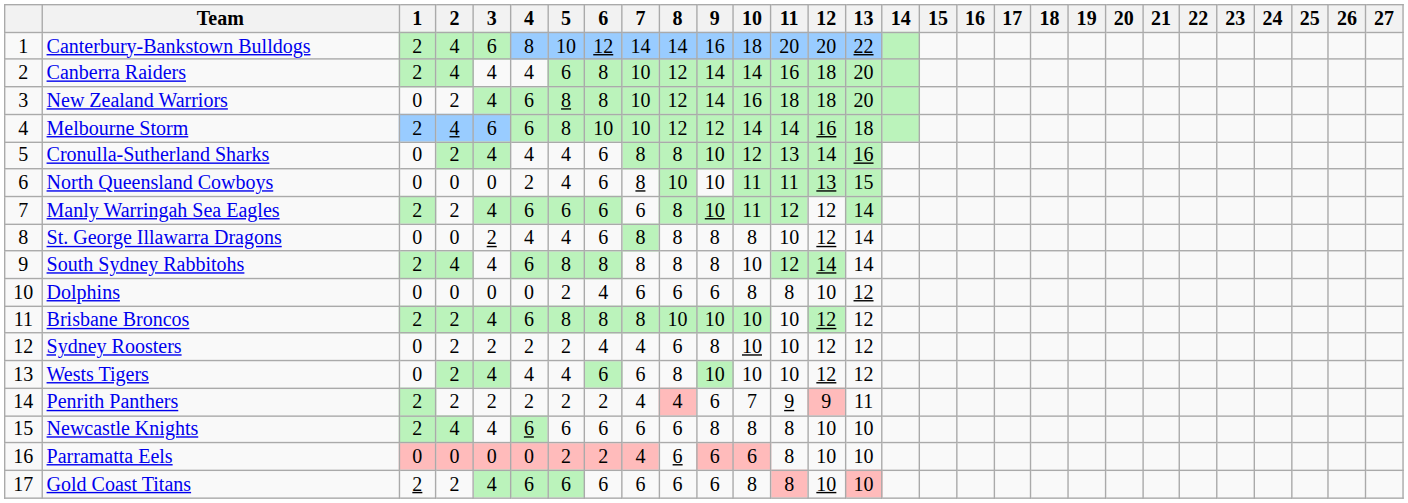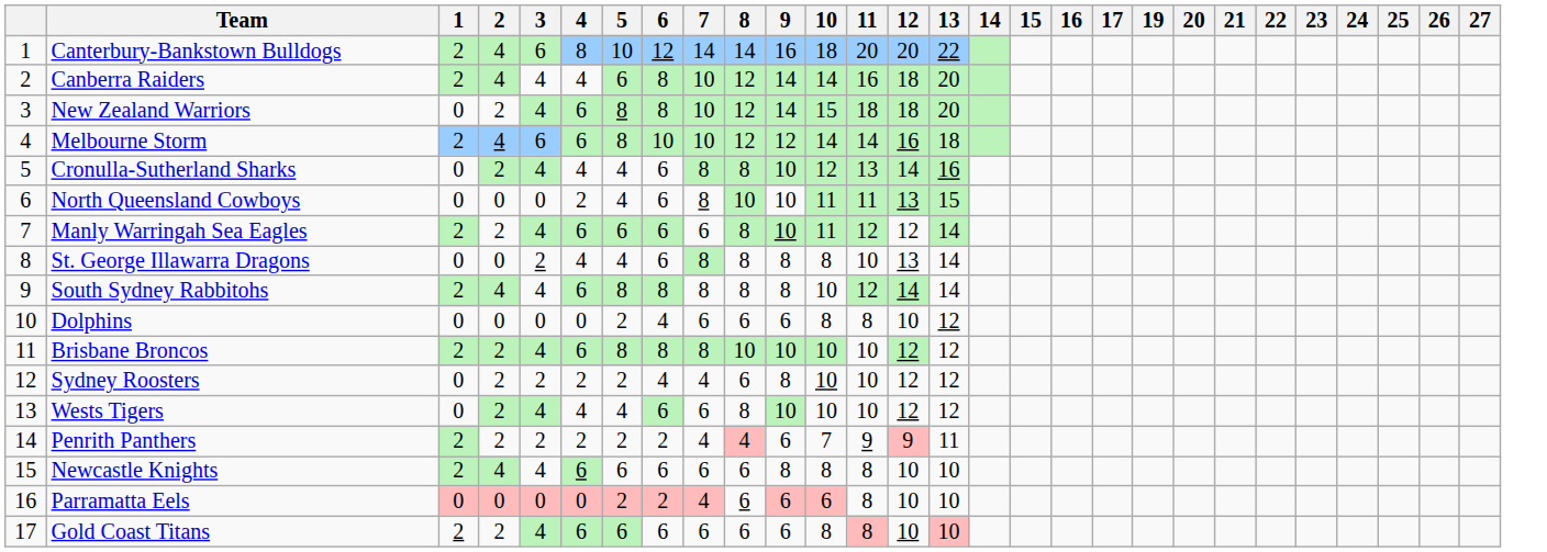 <table class="wikitable" style="text-align:center; line-height:90%; font-size:90%;">
 <tr>
 <th width=20 abbr="Position"></th>
 <th width=250>Team</th>
 <th width=20 abbr="Round 1">1</th>
 <th width=20 abbr="Round 2">2</th>
 <th width=20 abbr="Round 3">3</th>
 <th width=20 abbr="Round 4">4</th>
 <th width=20 abbr="Round 5">5</th>
 <th width=20 abbr="Round 6">6</th>
 <th width=20 abbr="Round 7">7</th>
 <th width=20 abbr="Round 8">8</th>
 <th width=20 abbr="Round 9">9</th>
 <th width=20 abbr="Round 10">10</th>
 <th width=20 abbr="Round 11">11</th>
 <th width=20 abbr="Round 12">12</th>
 <th width=20 abbr="Round 13">13</th>
 <th width=20 abbr="Round 14">14</th>
 <th width=20 abbr="Round 15">15</th>
 <th width=20 abbr="Round 16">16</th>
 <th width=20 abbr="Round 17">17</th>
-<th width=20 abbr="Round 18">18</th>
 <th width=20 abbr="Round 19">19</th>
 <th width=20 abbr="Round 20">20</th>
 <th width=20 abbr="Round 21">21</th>
 <th width=20 abbr="Round 22">22</th>
 <th width=20 abbr="Round 23">23</th>
 <th width=20 abbr="Round 24">24</th>
 <th width=20 abbr="Round 25">25</th>
 <th width=20 abbr="Round 26">26</th>
 <th width=20 abbr="Round 27">27</th>
 </tr>
 <tr>
 <td>1</td>
 <td align="left"> <a href='#'>Canterbury-Bankstown Bulldogs</a></td>
 <td style="background:#BBF3BB;">2</td>
 <td style="background:#BBF3BB;">4</td>
 <td style="background:#BBF3BB;">6</td>
 <td style="background:#99CCFF;">8</td>
 <td style="background:#99CCFF;">10</td>
 <td style="background:#99CCFF;"><u>12</u></td>
 <td style="background:#99CCFF;">14</td>
 <td style="background:#99CCFF;">14</td>
 <td style="background:#99CCFF;">16</td>
 <td style="background:#99CCFF;">18</td>
 <td style="background:#99CCFF;">20</td>
 <td style="background:#99CCFF;">20</td>
 <td style="background:#99CCFF;"><u>22</u></td>
 <td style="background:#BBF3BB;"></td>
 <td></td>
 <td><u></u></td>
-<td></td>
 <td></td>
 <td></td>
 <td></td>
 <td></td>
 <td></td>
 <td></td>
 <td></td>
 <td></td>
 <td></td>
 <td></td>
 </tr>
 <tr>
 <td>2</td>
 <td align="left"> <a href='#'>Canberra Raiders</a></td>
 <td style="background:#BBF3BB;">2</td>
 <td style="background:#BBF3BB;">4</td>
 <td>4</td>
 <td>4</td>
 <td style="background:#BBF3BB;">6</td>
 <td style="background:#BBF3BB;">8</td>
 <td style="background:#BBF3BB;">10</td>
 <td style="background:#BBF3BB;">12</td>
 <td style="background:#BBF3BB;">14</td>
 <td style="background:#BBF3BB;">14</td>
 <td style="background:#BBF3BB;">16</td>
 <td style="background:#BBF3BB;">18</td>
 <td style="background:#BBF3BB;">20</td>
 <td style="background:#BBF3BB;"></td>
 <td><u></u></td>
 <td></td>
 <td></td>
 <td></td>
 <td></td>
 <td></td>
 <td></td>
 <td></td>
 <td></td>
 <td></td>
 <td></td>
 <td></td>
-<td></td>
 </tr>
 <tr>
 <td>3</td>
 <td align="left"> <a href='#'>New Zealand Warriors</a></td>
 <td>0</td>
 <td>2</td>
 <td style="background:#BBF3BB;">4</td>
 <td style="background:#BBF3BB;">6</td>
 <td style="background:#BBF3BB;"><u>8</u></td>
 <td style="background:#BBF3BB;">8</td>
 <td style="background:#BBF3BB;">10</td>
 <td style="background:#BBF3BB;">12</td>
 <td style="background:#BBF3BB;">14</td>
-<td style="background:#BBF3BB;">16</td>
+<td style="background:#BBF3BB;">15</td>
 <td style="background:#BBF3BB;">18</td>
 <td style="background:#BBF3BB;">18</td>
 <td style="background:#BBF3BB;">20</td>
 <td style="background:#BBF3BB;"></td>
 <td><u></u></td>
-<td></td>
 <td></td>
 <td></td>
 <td></td>
 <td></td>
 <td></td>
 <td></td>
 <td></td>
 <td></td>
 <td></td>
 <td></td>
 <td></td>
 </tr>
 <tr>
 <td>4</td>
 <td align="left"> <a href='#'>Melbourne Storm</a></td>
 <td style="background:#99CCFF;">2</td>
 <td style="background:#99CCFF;"><u>4</u></td>
 <td style="background:#99CCFF;">6</td>
 <td style="background:#BBF3BB;">6</td>
 <td style="background:#BBF3BB;">8</td>
 <td style="background:#BBF3BB;">10</td>
 <td style="background:#BBF3BB;">10</td>
 <td style="background:#BBF3BB;">12</td>
 <td style="background:#BBF3BB;">12</td>
 <td style="background:#BBF3BB;">14</td>
 <td style="background:#BBF3BB;">14</td>
 <td style="background:#BBF3BB;"><u>16</u></td>
 <td style="background:#BBF3BB;">18</td>
 <td style="background:#BBF3BB;"></td>
 <td><u></u></td>
 <td></td>
 <td></td>
 <td></td>
 <td></td>
 <td></td>
 <td></td>
 <td></td>
 <td></td>
 <td></td>
 <td></td>
 <td></td>
-<td></td>
 </tr>
 <tr>
 <td>5</td>
 <td align="left"> <a href='#'>Cronulla-Sutherland Sharks</a></td>
 <td>0</td>
 <td style="background:#BBF3BB;">2</td>
 <td style="background:#BBF3BB;">4</td>
 <td>4</td>
 <td>4</td>
 <td>6</td>
 <td style="background:#BBF3BB;">8</td>
 <td style="background:#BBF3BB;">8</td>
 <td style="background:#BBF3BB;">10</td>
 <td style="background:#BBF3BB;">12</td>
 <td style="background:#BBF3BB;">13</td>
 <td style="background:#BBF3BB;">14</td>
 <td style="background:#BBF3BB;"><u>16</u></td>
-<td></td>
 <td></td>
 <td></td>
 <td></td>
 <td></td>
 <td></td>
 <td></td>
 <td></td>
 <td></td>
 <td></td>
 <td></td>
 <td></td>
 <td></td>
 <td></td>
 </tr>
 <tr>
 <td>6</td>
 <td align="left"> <a href='#'>North Queensland Cowboys</a></td>
 <td>0</td>
 <td>0</td>
 <td>0</td>
 <td>2</td>
 <td>4</td>
 <td>6</td>
 <td><u>8</u></td>
 <td style="background:#BBF3BB;">10</td>
 <td>10</td>
 <td style="background:#BBF3BB;">11</td>
 <td style="background:#BBF3BB;">11</td>
 <td style="background:#BBF3BB;"><u>13</u></td>
 <td style="background:#BBF3BB;">15</td>
 <td></td>
 <td></td>
 <td></td>
 <td></td>
 <td></td>
 <td></td>
 <td></td>
 <td></td>
 <td></td>
 <td></td>
 <td></td>
 <td></td>
 <td></td>
-<td></td>
 </tr>
 <tr>
 <td>7</td>
 <td align="left"> <a href='#'>Manly Warringah Sea Eagles</a></td>
 <td style="background:#BBF3BB;">2</td>
 <td>2</td>
 <td style="background:#BBF3BB;">4</td>
 <td style="background:#BBF3BB;">6</td>
 <td style="background:#BBF3BB;">6</td>
 <td style="background:#BBF3BB;">6</td>
 <td>6</td>
 <td style="background:#BBF3BB;">8</td>
 <td style="background:#BBF3BB;"><u>10</u></td>
 <td style="background:#BBF3BB;">11</td>
 <td style="background:#BBF3BB;">12</td>
 <td>12</td>
 <td style="background:#BBF3BB;">14</td>
 <td></td>
 <td></td>
 <td><u></u></td>
 <td></td>
 <td></td>
 <td></td>
 <td></td>
 <td></td>
 <td></td>
 <td></td>
 <td></td>
 <td></td>
 <td></td>
-<td></td>
 </tr>
 <tr>
 <td>8</td>
 <td align="left"> <a href='#'>St. George Illawarra Dragons</a></td>
 <td>0</td>
 <td>0</td>
 <td><u>2</u></td>
 <td>4</td>
 <td>4</td>
 <td>6</td>
 <td style="background:#BBF3BB;">8</td>
 <td>8</td>
 <td>8</td>
 <td>8</td>
 <td>10</td>
-<td><u>12</u></td>
+<td><u>13</u></td>
 <td>14</td>
 <td></td>
 <td></td>
 <td><u></u></td>
-<td></td>
 <td></td>
 <td></td>
 <td></td>
 <td></td>
 <td></td>
 <td></td>
 <td></td>
 <td></td>
 <td></td>
 <td></td>
 </tr>
 <tr>
 <td>9</td>
 <td align="left"> <a href='#'>South Sydney Rabbitohs</a></td>
 <td style="background:#BBF3BB;">2</td>
 <td style="background:#BBF3BB;">4</td>
 <td>4</td>
 <td style="background:#BBF3BB;">6</td>
 <td style="background:#BBF3BB;">8</td>
 <td style="background:#BBF3BB;">8</td>
 <td>8</td>
 <td>8</td>
 <td>8</td>
 <td>10</td>
 <td style="background:#BBF3BB;">12</td>
 <td style="background:#BBF3BB;"><u>14</u></td>
 <td>14</td>
-<td></td>
 <td></td>
 <td></td>
 <td></td>
 <td></td>
 <td></td>
 <td></td>
 <td></td>
 <td></td>
 <td></td>
 <td></td>
 <td></td>
 <td></td>
 <td></td>
 </tr>
 <tr>
 <td>10</td>
 <td align="left"> <a href='#'>Dolphins</a></td>
 <td>0</td>
 <td>0</td>
 <td>0</td>
 <td>0</td>
 <td>2</td>
 <td>4</td>
 <td>6</td>
 <td>6</td>
 <td>6</td>
 <td>8</td>
 <td>8</td>
 <td>10</td>
 <td><u>12</u></td>
 <td></td>
 <td></td>
 <td></td>
 <td></td>
 <td></td>
 <td></td>
 <td></td>
 <td></td>
 <td></td>
 <td></td>
 <td></td>
 <td></td>
 <td></td>
-<td></td>
 </tr>
 <tr>
 <td>11</td>
 <td align="left"> <a href='#'>Brisbane Broncos</a></td>
 <td style="background:#BBF3BB;">2</td>
 <td style="background:#BBF3BB;">2</td>
 <td style="background:#BBF3BB;">4</td>
 <td style="background:#BBF3BB;">6</td>
 <td style="background:#BBF3BB;">8</td>
 <td style="background:#BBF3BB;">8</td>
 <td style="background:#BBF3BB;">8</td>
 <td style="background:#BBF3BB;">10</td>
 <td style="background:#BBF3BB;">10</td>
 <td style="background:#BBF3BB;">10</td>
 <td>10</td>
 <td style="background:#BBF3BB;"><u>12</u></td>
 <td>12</td>
 <td></td>
 <td><u></u></td>
 <td></td>
 <td></td>
 <td></td>
 <td></td>
 <td></td>
 <td></td>
 <td></td>
 <td></td>
 <td></td>
 <td></td>
 <td></td>
-<td></td>
 </tr>
 <tr>
 <td>12</td>
 <td align="left"> <a href='#'>Sydney Roosters</a></td>
 <td>0</td>
 <td>2</td>
 <td>2</td>
 <td>2</td>
 <td>2</td>
 <td>4</td>
 <td>4</td>
 <td>6</td>
 <td>8</td>
 <td><u>10</u></td>
 <td>10</td>
 <td>12</td>
 <td>12</td>
 <td><u></u></td>
-<td></td>
 <td></td>
 <td></td>
 <td></td>
 <td></td>
 <td></td>
 <td></td>
 <td></td>
 <td></td>
 <td></td>
 <td></td>
 <td></td>
 <td></td>
 </tr>
 <tr>
 <td>13</td>
 <td align="left"> <a href='#'>Wests Tigers</a></td>
 <td>0</td>
 <td style="background:#BBF3BB;">2</td>
 <td style="background:#BBF3BB;">4</td>
 <td>4</td>
 <td>4</td>
 <td style="background:#BBF3BB;">6</td>
 <td>6</td>
 <td>8</td>
 <td style="background:#BBF3BB;">10</td>
 <td>10</td>
 <td>10</td>
 <td><u>12</u></td>
 <td>12</td>
 <td></td>
 <td><u></u></td>
 <td></td>
 <td></td>
 <td></td>
 <td></td>
 <td></td>
 <td></td>
 <td></td>
 <td></td>
 <td></td>
 <td></td>
 <td></td>
-<td></td>
 </tr>
 <tr>
 <td>14</td>
 <td align="left"> <a href='#'>Penrith Panthers</a></td>
 <td style="background:#BBF3BB;">2</td>
 <td>2</td>
 <td>2</td>
 <td>2</td>
 <td>2</td>
 <td>2</td>
 <td>4</td>
 <td style="background:#FFBBBB;">4</td>
 <td>6</td>
 <td>7</td>
 <td><u>9</u></td>
 <td style="background:#FFBBBB;">9</td>
 <td>11</td>
 <td></td>
 <td><u></u></td>
 <td></td>
 <td></td>
 <td></td>
 <td></td>
 <td></td>
 <td></td>
 <td></td>
 <td></td>
 <td></td>
 <td></td>
 <td></td>
-<td></td>
 </tr>
 <tr>
 <td>15</td>
 <td align="left"> <a href='#'>Newcastle Knights</a></td>
 <td style="background:#BBF3BB;">2</td>
 <td style="background:#BBF3BB;">4</td>
 <td>4</td>
 <td style="background:#BBF3BB;"><u>6</u></td>
 <td>6</td>
 <td>6</td>
 <td>6</td>
 <td>6</td>
 <td>8</td>
 <td>8</td>
 <td>8</td>
 <td>10</td>
 <td>10</td>
-<td></td>
 <td></td>
 <td></td>
 <td></td>
 <td></td>
 <td></td>
 <td></td>
 <td></td>
 <td></td>
 <td></td>
 <td></td>
 <td></td>
 <td></td>
 <td></td>
 </tr>
 <tr>
 <td>16</td>
 <td align="left"> <a href='#'>Parramatta Eels</a></td>
 <td style="background:#FFBBBB;">0</td>
 <td style="background:#FFBBBB;">0</td>
 <td style="background:#FFBBBB;">0</td>
 <td style="background:#FFBBBB;">0</td>
 <td style="background:#FFBBBB;">2</td>
 <td style="background:#FFBBBB;">2</td>
 <td style="background:#FFBBBB;">4</td>
 <td><u>6</u></td>
 <td style="background:#FFBBBB;">6</td>
 <td style="background:#FFBBBB;">6</td>
 <td>8</td>
 <td>10</td>
 <td>10</td>
 <td></td>
 <td><u></u></td>
 <td></td>
 <td></td>
 <td></td>
 <td></td>
 <td></td>
 <td></td>
 <td></td>
 <td></td>
 <td></td>
 <td></td>
 <td></td>
-<td></td>
 </tr>
 <tr>
 <td>17</td>
 <td align="left"> <a href='#'>Gold Coast Titans</a></td>
 <td><u>2</u></td>
 <td>2</td>
 <td style="background:#BBF3BB;">4</td>
 <td style="background:#BBF3BB;">6</td>
 <td style="background:#BBF3BB;">6</td>
 <td>6</td>
 <td>6</td>
 <td>6</td>
 <td>6</td>
 <td>8</td>
 <td style="background:#FFBBBB;">8</td>
 <td><u>10</u></td>
 <td style="background:#FFBBBB;">10</td>
 <td></td>
 <td></td>
 <td></td>
 <td></td>
 <td></td>
 <td></td>
 <td></td>
 <td></td>
 <td></td>
 <td></td>
 <td></td>
 <td></td>
 <td></td>
-<td></td>
 </tr>
 </table>
